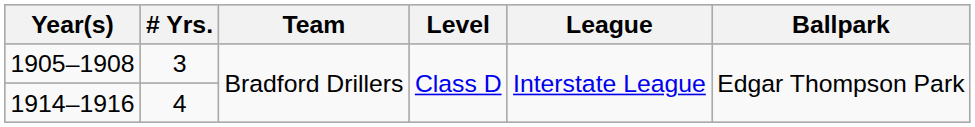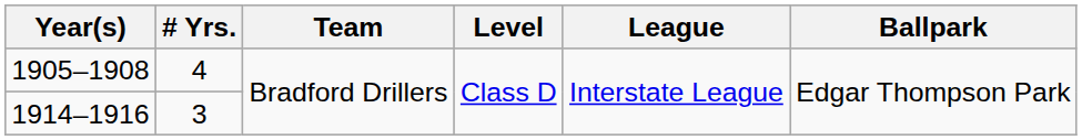 <table class="wikitable" style="text-align:center; font-size: 95%;">
 <tr>
 <th>Year(s)</th>
 <th># Yrs.</th>
 <th>Team</th>
 <th>Level</th>
 <th>League</th>
 <th>Ballpark</th>
 </tr>
 <tr>
 <td>1905–1908</td>
-<td>3</td>
+<td>4</td>
 <td rowspan=2>Bradford Drillers</td>
 <td rowspan=2><a href='#'>Class D</a></td>
 <td rowspan=2><a href='#'>Interstate League</a></td>
 <td rowspan=2>Edgar Thompson Park</td>
 </tr>
 <tr>
 <td>1914–1916</td>
-<td>4</td>
+<td>3</td>
 </tr>
 </table>
